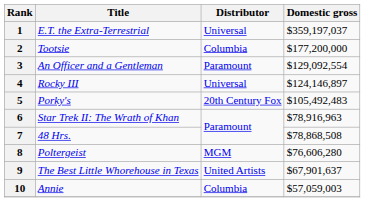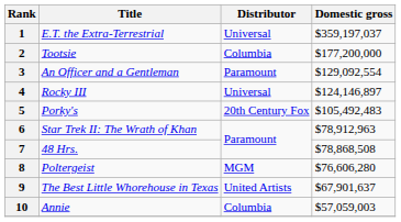 <table class="wikitable sortable" style="margin:auto; margin:auto;">
 <tr>
 <th>Rank</th>
 <th>Title</th>
 <th>Distributor</th>
 <th>Domestic gross</th>
 </tr>
 <tr>
 <th style="text-align:center;">1</th>
 <td><em><a href='#'>E.T. the Extra-Terrestrial</a></em></td>
 <td><a href='#'>Universal</a></td>
 <td>$359,197,037</td>
 </tr>
 <tr>
 <th style="text-align:center;">2</th>
 <td><em><a href='#'>Tootsie</a></em></td>
 <td><a href='#'>Columbia</a></td>
 <td>$177,200,000</td>
 </tr>
 <tr>
 <th style="text-align:center;">3</th>
 <td><em><a href='#'>An Officer and a Gentleman</a></em></td>
 <td><a href='#'>Paramount</a></td>
 <td>$129,092,554</td>
 </tr>
 <tr>
 <th style="text-align:center;">4</th>
 <td><em><a href='#'>Rocky III</a></em></td>
 <td><a href='#'>Universal</a></td>
 <td>$124,146,897</td>
 </tr>
 <tr>
 <th style="text-align:center;">5</th>
 <td><em><a href='#'>Porky's</a></em></td>
 <td><a href='#'>20th Century Fox</a></td>
 <td>$105,492,483</td>
 </tr>
 <tr>
 <th style="text-align:center;">6</th>
 <td><em><a href='#'>Star Trek II: The Wrath of Khan</a></em></td>
 <td rowspan="2"><a href='#'>Paramount</a></td>
-<td>$78,916,963</td>
+<td>$78,912,963</td>
 </tr>
 <tr>
 <th style="text-align:center;">7</th>
 <td><em><a href='#'>48 Hrs.</a></em></td>
 <td>$78,868,508</td>
 </tr>
 <tr>
 <th style="text-align:center;">8</th>
 <td><em><a href='#'>Poltergeist</a></em></td>
 <td><a href='#'>MGM</a></td>
 <td>$76,606,280</td>
 </tr>
 <tr>
 <th style="text-align:center;">9</th>
 <td><em><a href='#'>The Best Little Whorehouse in Texas</a></em></td>
 <td><a href='#'>United Artists</a></td>
 <td>$67,901,637</td>
 </tr>
 <tr>
 <th style="text-align:center;">10</th>
 <td><em><a href='#'>Annie</a></em></td>
 <td><a href='#'>Columbia</a></td>
 <td>$57,059,003</td>
 </tr>
 <tr>
 </tr>
 </table>
